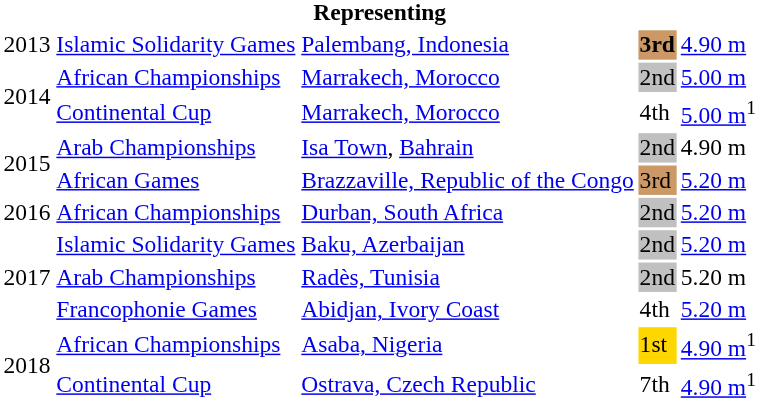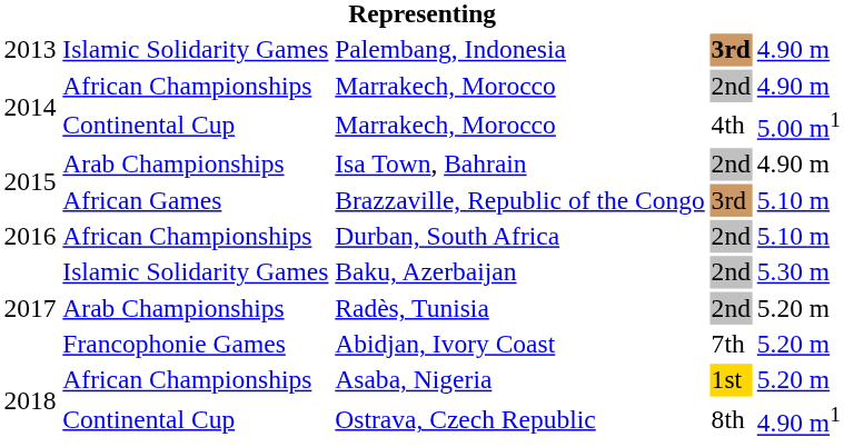 <table>
 <tr>
 <th colspan="5">Representing </th>
 </tr>
 <tr>
 <td>2013</td>
 <td><a href='#'>Islamic Solidarity Games</a></td>
 <td><a href='#'>Palembang, Indonesia</a></td>
 <td bgcolor=cc9966><strong>3rd</strong></td>
 <td><a href='#'>4.90 m</a></td>
 </tr>
 <tr>
 <td rowspan=2>2014</td>
 <td><a href='#'>African Championships</a></td>
 <td><a href='#'>Marrakech, Morocco</a></td>
 <td bgcolor=silver>2nd</td>
-<td><a href='#'>5.00 m</a></td>
+<td><a href='#'>4.90 m</a></td>
 </tr>
 <tr>
 <td><a href='#'>Continental Cup</a></td>
 <td><a href='#'>Marrakech, Morocco</a></td>
 <td>4th</td>
 <td><a href='#'>5.00 m</a><sup>1</sup></td>
 </tr>
 <tr>
 <td rowspan=2>2015</td>
 <td><a href='#'>Arab Championships</a></td>
 <td><a href='#'>Isa Town</a>, <a href='#'>Bahrain</a></td>
 <td bgcolor=silver>2nd</td>
 <td>4.90 m</td>
 </tr>
 <tr>
 <td><a href='#'>African Games</a></td>
 <td><a href='#'>Brazzaville, Republic of the Congo</a></td>
 <td bgcolor=cc9966>3rd</td>
-<td><a href='#'>5.20 m</a></td>
+<td><a href='#'>5.10 m</a></td>
 </tr>
 <tr>
 <td>2016</td>
 <td><a href='#'>African Championships</a></td>
 <td><a href='#'>Durban, South Africa</a></td>
 <td bgcolor=silver>2nd</td>
-<td><a href='#'>5.20 m</a></td>
+<td><a href='#'>5.10 m</a></td>
 </tr>
 <tr>
 <td rowspan=3>2017</td>
 <td><a href='#'>Islamic Solidarity Games</a></td>
 <td><a href='#'>Baku, Azerbaijan</a></td>
 <td bgcolor=silver>2nd</td>
-<td><a href='#'>5.20 m</a></td>
+<td><a href='#'>5.30 m</a></td>
 </tr>
 <tr>
 <td><a href='#'>Arab Championships</a></td>
 <td><a href='#'>Radès, Tunisia</a></td>
 <td bgcolor=silver>2nd</td>
 <td>5.20 m</td>
 </tr>
 <tr>
 <td><a href='#'>Francophonie Games</a></td>
 <td><a href='#'>Abidjan, Ivory Coast</a></td>
-<td>4th</td>
+<td>7th</td>
 <td><a href='#'>5.20 m</a></td>
 </tr>
 <tr>
 <td rowspan=2>2018</td>
 <td><a href='#'>African Championships</a></td>
 <td><a href='#'>Asaba, Nigeria</a></td>
 <td bgcolor=gold>1st</td>
-<td><a href='#'>4.90 m</a><sup>1</sup></td>
+<td><a href='#'>5.20 m</a></td>
 </tr>
 <tr>
 <td><a href='#'>Continental Cup</a></td>
 <td><a href='#'>Ostrava, Czech Republic</a></td>
-<td>7th</td>
+<td>8th</td>
 <td><a href='#'>4.90 m</a><sup>1</sup></td>
 </tr>
 </table>
